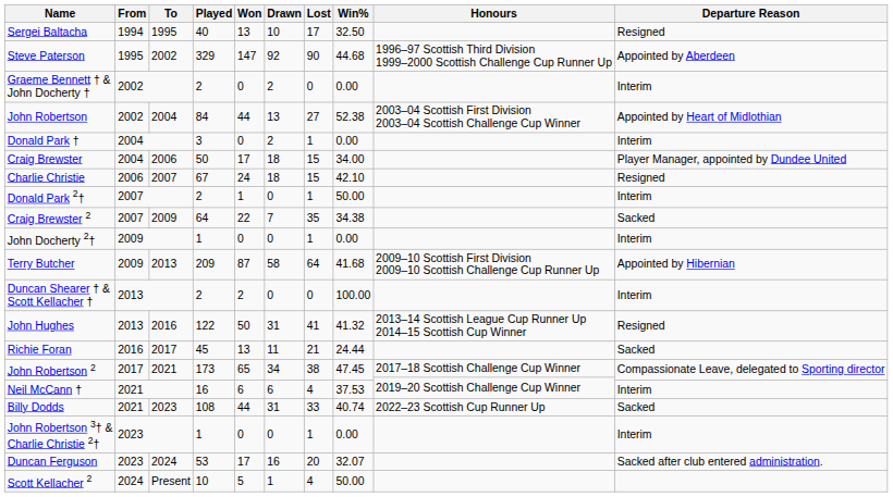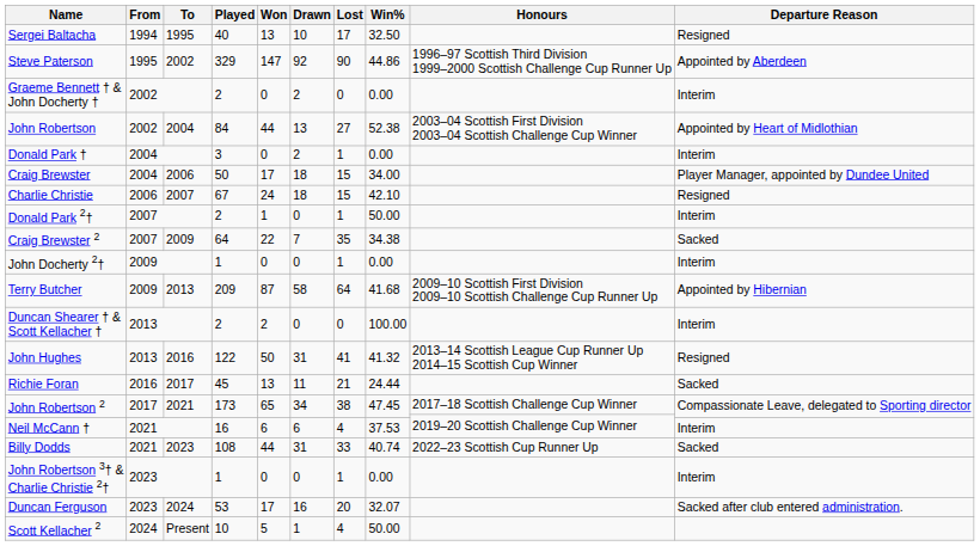 <table class="wikitable">
 <tr>
 <th>Name</th>
 <th>From</th>
 <th>To</th>
 <th>Played</th>
 <th>Won</th>
 <th>Drawn</th>
 <th>Lost</th>
 <th>Win%</th>
 <th>Honours</th>
 <th>Departure Reason</th>
 </tr>
 <tr>
 <td> <a href='#'>Sergei Baltacha</a></td>
 <td>1994</td>
 <td>1995</td>
 <td>40</td>
 <td>13</td>
 <td>10</td>
 <td>17</td>
 <td>32.50</td>
 <td></td>
 <td>Resigned</td>
 </tr>
 <tr>
 <td> <a href='#'>Steve Paterson</a></td>
 <td>1995</td>
 <td>2002</td>
 <td>329</td>
 <td>147</td>
 <td>92</td>
 <td>90</td>
-<td>44.68</td>
+<td>44.86</td>
 <td>1996–97 Scottish Third Division<br>1999–2000 Scottish Challenge Cup Runner Up</td>
 <td>Appointed by <a href='#'>Aberdeen</a></td>
 </tr>
 <tr>
 <td> <a href='#'>Graeme Bennett</a> † &<br> John Docherty †</td>
 <td colspan="2">2002</td>
 <td>2</td>
 <td>0</td>
 <td>2</td>
 <td>0</td>
 <td>0.00</td>
 <td></td>
 <td>Interim</td>
 </tr>
 <tr>
 <td> <a href='#'>John Robertson</a></td>
 <td>2002</td>
 <td>2004</td>
 <td>84</td>
 <td>44</td>
 <td>13</td>
 <td>27</td>
 <td>52.38</td>
 <td>2003–04 Scottish First Division<br>2003–04 Scottish Challenge Cup Winner</td>
 <td>Appointed by <a href='#'>Heart of Midlothian</a></td>
 </tr>
 <tr>
 <td> <a href='#'>Donald Park</a> †</td>
 <td colspan="2">2004</td>
 <td>3</td>
 <td>0</td>
 <td>2</td>
 <td>1</td>
 <td>0.00</td>
 <td></td>
 <td>Interim</td>
 </tr>
 <tr>
 <td> <a href='#'>Craig Brewster</a></td>
 <td>2004</td>
 <td>2006</td>
 <td>50</td>
 <td>17</td>
 <td>18</td>
 <td>15</td>
 <td>34.00</td>
 <td></td>
 <td>Player Manager, appointed by <a href='#'>Dundee United</a></td>
 </tr>
 <tr>
 <td> <a href='#'>Charlie Christie</a></td>
 <td>2006</td>
 <td>2007</td>
 <td>67</td>
 <td>24</td>
 <td>18</td>
 <td>15</td>
 <td>42.10</td>
 <td></td>
 <td>Resigned</td>
 </tr>
 <tr>
 <td> <a href='#'>Donald Park</a> <sup>2</sup>†</td>
 <td colspan="2">2007</td>
 <td>2</td>
 <td>1</td>
 <td>0</td>
 <td>1</td>
 <td>50.00</td>
 <td></td>
 <td>Interim</td>
 </tr>
 <tr>
 <td> <a href='#'>Craig Brewster</a> <sup>2</sup></td>
 <td>2007</td>
 <td>2009</td>
 <td>64</td>
 <td>22</td>
 <td>7</td>
 <td>35</td>
 <td>34.38</td>
 <td></td>
 <td>Sacked</td>
 </tr>
 <tr>
 <td> John Docherty <sup>2</sup>†</td>
 <td colspan="2">2009</td>
 <td>1</td>
 <td>0</td>
 <td>0</td>
 <td>1</td>
 <td>0.00</td>
 <td></td>
 <td>Interim</td>
 </tr>
 <tr>
 <td> <a href='#'>Terry Butcher</a></td>
 <td>2009</td>
 <td>2013</td>
 <td>209</td>
 <td>87</td>
 <td>58</td>
 <td>64</td>
 <td>41.68</td>
 <td>2009–10 Scottish First Division<br>2009–10 Scottish Challenge Cup Runner Up</td>
 <td>Appointed by <a href='#'>Hibernian</a></td>
 </tr>
 <tr>
 <td> <a href='#'>Duncan Shearer</a> † &<br> <a href='#'>Scott Kellacher</a> †</td>
 <td colspan="2">2013</td>
 <td>2</td>
 <td>2</td>
 <td>0</td>
 <td>0</td>
 <td>100.00</td>
 <td></td>
 <td>Interim</td>
 </tr>
 <tr>
 <td> <a href='#'>John Hughes</a></td>
 <td>2013</td>
 <td>2016</td>
 <td>122</td>
 <td>50</td>
 <td>31</td>
 <td>41</td>
 <td>41.32</td>
 <td>2013–14 Scottish League Cup Runner Up<br>2014–15 Scottish Cup Winner</td>
 <td>Resigned</td>
 </tr>
 <tr>
 <td> <a href='#'>Richie Foran</a></td>
 <td>2016</td>
 <td>2017</td>
 <td>45</td>
 <td>13</td>
 <td>11</td>
 <td>21</td>
 <td>24.44</td>
 <td></td>
 <td>Sacked</td>
 </tr>
 <tr>
 <td rowspan="2"> <a href='#'>John Robertson</a> <sup>2</sup></td>
 <td rowspan="2">2017</td>
 <td rowspan="2">2021</td>
 <td rowspan="2">173</td>
 <td rowspan="2">65</td>
 <td rowspan="2">34</td>
 <td rowspan="2">38</td>
 <td rowspan="2">47.45</td>
 <td>2017–18 Scottish Challenge Cup Winner</td>
 <td rowspan="2">Compassionate Leave, delegated to <a href='#'>Sporting director</a></td>
 </tr>
 <tr>
 <td rowspan="2">2019–20 Scottish Challenge Cup Winner</td>
 </tr>
 <tr>
 <td> <a href='#'>Neil McCann</a> †</td>
 <td colspan="2">2021</td>
 <td>16</td>
 <td>6</td>
 <td>6</td>
 <td>4</td>
 <td>37.53</td>
 <td>Interim</td>
 </tr>
 <tr>
 <td> <a href='#'>Billy Dodds</a></td>
 <td>2021</td>
 <td>2023</td>
 <td>108</td>
 <td>44</td>
 <td>31</td>
 <td>33</td>
 <td>40.74</td>
 <td>2022–23 Scottish Cup Runner Up</td>
 <td>Sacked</td>
 </tr>
 <tr>
 <td> <a href='#'>John Robertson</a> <sup>3</sup>† &<br> <a href='#'>Charlie Christie</a> <sup>2</sup>†</td>
 <td colspan="2">2023</td>
 <td>1</td>
 <td>0</td>
 <td>0</td>
 <td>1</td>
 <td>0.00</td>
 <td></td>
 <td>Interim</td>
 </tr>
 <tr>
 <td> <a href='#'>Duncan Ferguson</a></td>
 <td>2023</td>
 <td>2024</td>
 <td>53</td>
 <td>17</td>
 <td>16</td>
 <td>20</td>
 <td>32.07</td>
 <td></td>
 <td>Sacked after club entered <a href='#'>administration</a>.</td>
 </tr>
 <tr>
 <td> <a href='#'>Scott Kellacher</a> <sup>2</sup></td>
 <td>2024</td>
 <td>Present</td>
 <td>10</td>
 <td>5</td>
 <td>1</td>
 <td>4</td>
 <td>50.00</td>
 <td></td>
 <td></td>
 </tr>
 </table>
